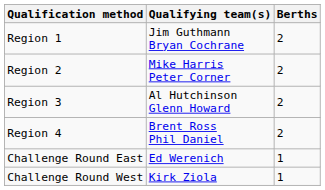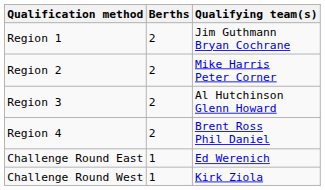 <table class="wikitable">
 <tr>
 <th scope="col">Qualification method</th>
+<th scope="col">Berths</th>
 <th scope="col">Qualifying team(s)</th>
-<th scope="col">Berths</th>
 </tr>
 <tr>
 <td>Region 1</td>
+<td>2</td>
 <td>Jim Guthmann <br> <a href='#'>Bryan Cochrane</a></td>
-<td>2</td>
 </tr>
 <tr>
 <td>Region 2</td>
+<td>2</td>
 <td><a href='#'>Mike Harris</a> <br> <a href='#'>Peter Corner</a></td>
-<td>2</td>
 </tr>
 <tr>
 <td>Region 3</td>
+<td>2</td>
 <td>Al Hutchinson <br> <a href='#'>Glenn Howard</a></td>
-<td>2</td>
 </tr>
 <tr>
 <td>Region 4</td>
+<td>2</td>
 <td><a href='#'>Brent Ross</a> <br> <a href='#'>Phil Daniel</a></td>
-<td>2</td>
 </tr>
 <tr>
 <td>Challenge Round East</td>
+<td>1</td>
 <td><a href='#'>Ed Werenich</a></td>
-<td>1</td>
 </tr>
 <tr>
 <td>Challenge Round West</td>
+<td>1</td>
 <td><a href='#'>Kirk Ziola</a></td>
-<td>1</td>
 </tr>
 </table>
